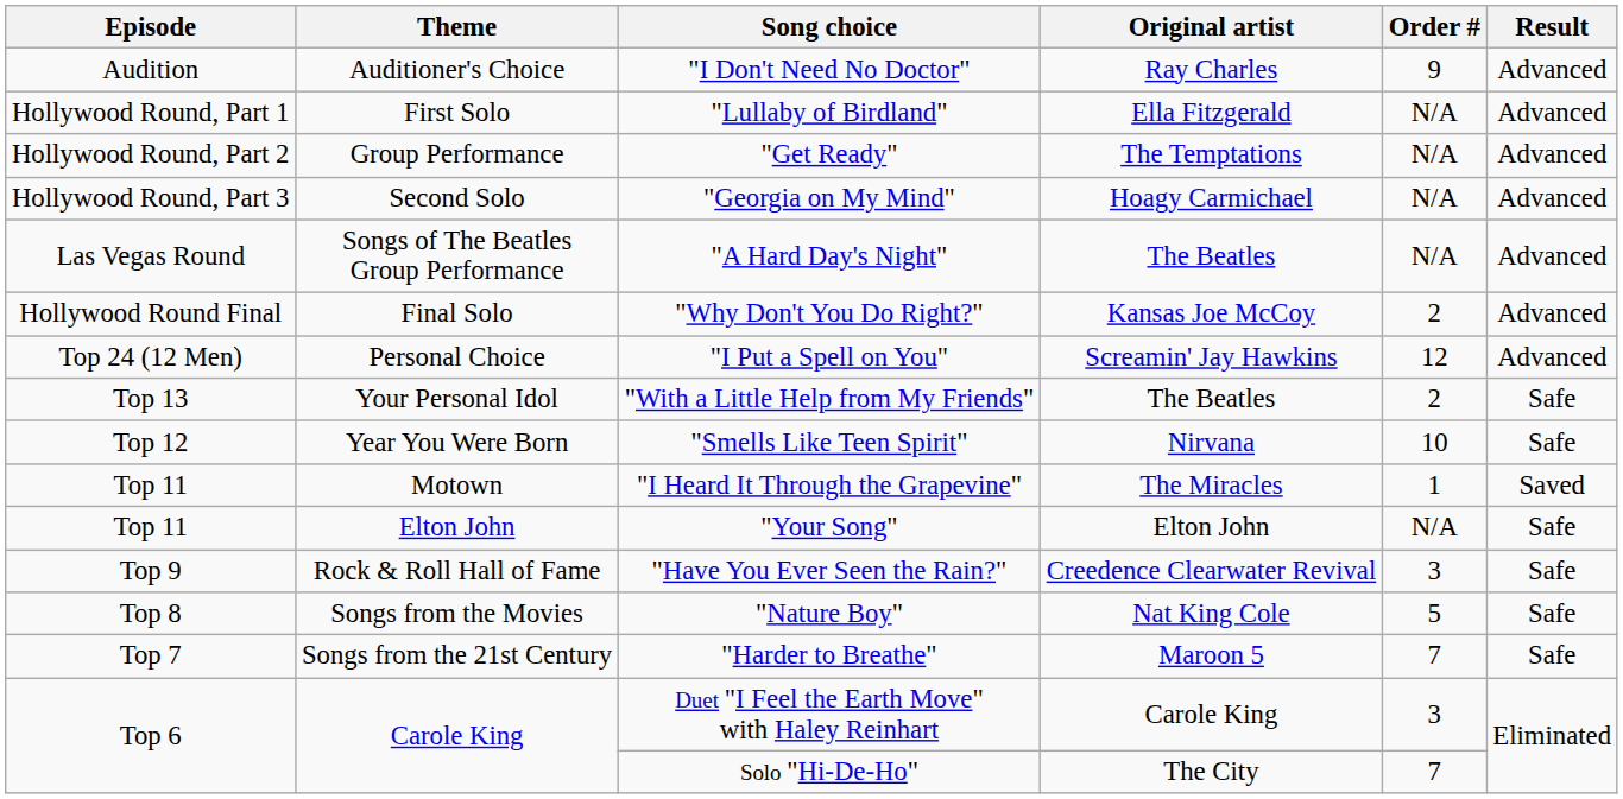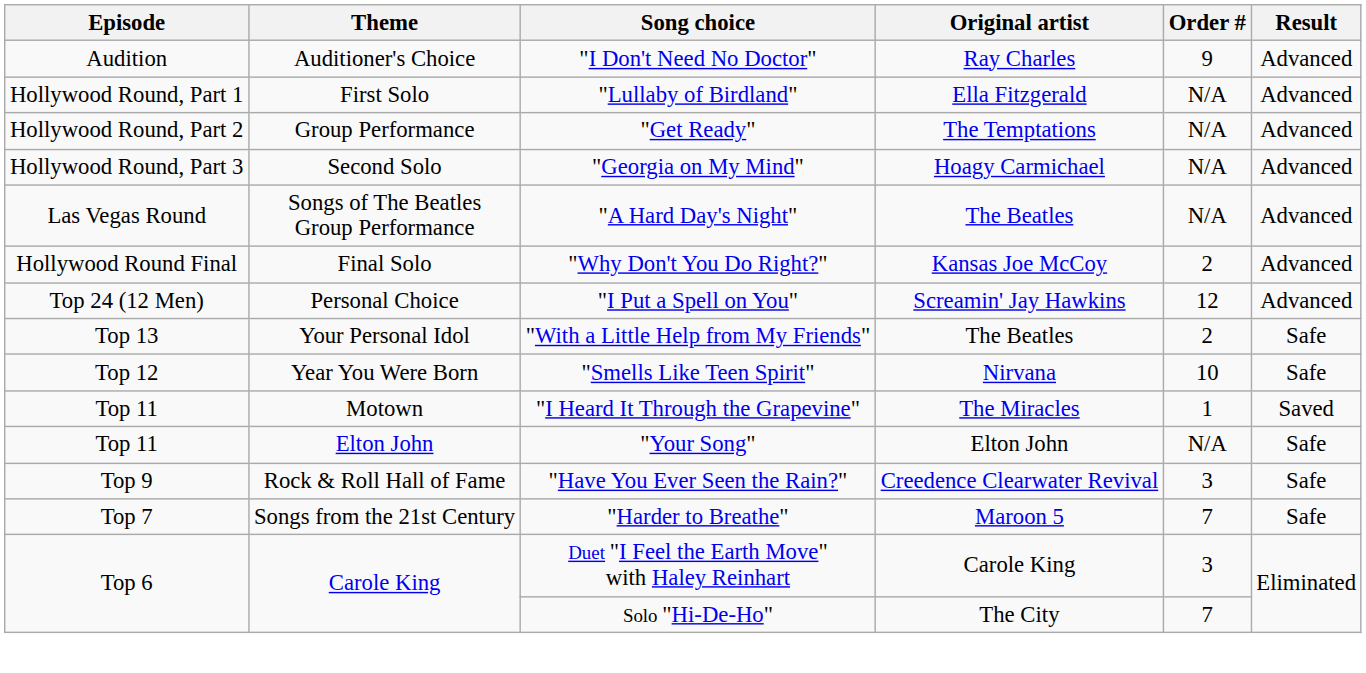 <table class="wikitable" style="text-align: center;">
 <tr>
 <th>Episode</th>
 <th>Theme</th>
 <th>Song choice</th>
 <th>Original artist</th>
 <th>Order #</th>
 <th>Result</th>
 </tr>
 <tr>
 <td>Audition</td>
 <td>Auditioner's Choice<br></td>
 <td>"<a href='#'>I Don't Need No Doctor</a>"</td>
 <td><a href='#'>Ray Charles</a></td>
 <td>9</td>
 <td>Advanced</td>
 </tr>
 <tr>
 <td>Hollywood Round, Part 1</td>
 <td>First Solo</td>
 <td>"<a href='#'>Lullaby of Birdland</a>"</td>
 <td><a href='#'>Ella Fitzgerald</a></td>
 <td>N/A</td>
 <td>Advanced</td>
 </tr>
 <tr>
 <td>Hollywood Round, Part 2</td>
 <td>Group Performance</td>
 <td>"<a href='#'>Get Ready</a>"</td>
 <td><a href='#'>The Temptations</a></td>
 <td>N/A</td>
 <td>Advanced</td>
 </tr>
 <tr>
 <td>Hollywood Round, Part 3</td>
 <td>Second Solo</td>
 <td>"<a href='#'>Georgia on My Mind</a>"</td>
 <td><a href='#'>Hoagy Carmichael</a></td>
 <td>N/A</td>
 <td>Advanced</td>
 </tr>
 <tr>
 <td>Las Vegas Round</td>
 <td>Songs of The Beatles<br> Group Performance</td>
 <td>"<a href='#'>A Hard Day's Night</a>"</td>
 <td><a href='#'>The Beatles</a></td>
 <td>N/A</td>
 <td>Advanced</td>
 </tr>
 <tr>
 <td>Hollywood Round Final</td>
 <td>Final Solo</td>
 <td>"<a href='#'>Why Don't You Do Right?</a>"</td>
 <td><a href='#'>Kansas Joe McCoy</a></td>
 <td>2</td>
 <td>Advanced</td>
 </tr>
 <tr>
 <td>Top 24 (12 Men)</td>
 <td>Personal Choice</td>
 <td>"<a href='#'>I Put a Spell on You</a>"</td>
 <td><a href='#'>Screamin' Jay Hawkins</a></td>
 <td>12</td>
 <td>Advanced</td>
 </tr>
 <tr>
 <td>Top 13</td>
 <td>Your Personal Idol</td>
 <td>"<a href='#'>With a Little Help from My Friends</a>"</td>
 <td>The Beatles</td>
 <td>2</td>
 <td>Safe</td>
 </tr>
 <tr>
 <td>Top 12</td>
 <td>Year You Were Born</td>
 <td>"<a href='#'>Smells Like Teen Spirit</a>"</td>
 <td><a href='#'>Nirvana</a></td>
 <td>10</td>
 <td>Safe</td>
 </tr>
 <tr>
 <td>Top 11</td>
 <td>Motown</td>
 <td>"<a href='#'>I Heard It Through the Grapevine</a>"</td>
 <td><a href='#'>The Miracles</a></td>
 <td>1</td>
 <td>Saved</td>
 </tr>
 <tr>
 <td>Top 11</td>
 <td><a href='#'>Elton John</a></td>
 <td>"<a href='#'>Your Song</a>"</td>
 <td>Elton John</td>
 <td>N/A</td>
 <td>Safe</td>
 </tr>
 <tr>
 <td>Top 9</td>
 <td>Rock & Roll Hall of Fame</td>
 <td>"<a href='#'>Have You Ever Seen the Rain?</a>"</td>
 <td><a href='#'>Creedence Clearwater Revival</a></td>
 <td>3</td>
 <td>Safe</td>
 </tr>
 <tr>
-<td>Top 8</td>
-<td>Songs from the Movies</td>
-<td>"<a href='#'>Nature Boy</a>"</td>
-<td><a href='#'>Nat King Cole</a></td>
-<td>5</td>
-<td>Safe</td>
-</tr>
-<tr>
 <td>Top 7</td>
 <td>Songs from the 21st Century</td>
 <td>"<a href='#'>Harder to Breathe</a>"</td>
 <td><a href='#'>Maroon 5</a></td>
 <td>7</td>
 <td>Safe</td>
 </tr>
 <tr>
 <td rowspan="2">Top 6</td>
 <td rowspan="2"><a href='#'>Carole King</a></td>
 <td><small><a href='#'>Duet</a> </small> "<a href='#'>I Feel the Earth Move</a>"<br>with <a href='#'>Haley Reinhart</a></td>
 <td>Carole King</td>
 <td>3</td>
 <td rowspan="2">Eliminated</td>
 </tr>
 <tr>
 <td><small>Solo </small> "<a href='#'>Hi-De-Ho</a>"</td>
 <td>The City</td>
 <td>7</td>
 </tr>
 </table>
